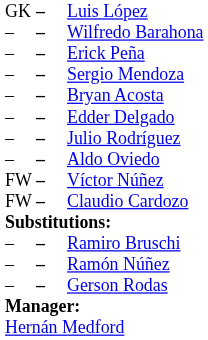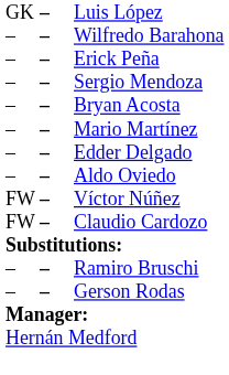 <table style = "font-size: 90%" cellspacing = "0" cellpadding = "0">
 <tr>
 <td colspan = 4></td>
 </tr>
 <tr>
 <th style="width:25px;"></th>
 <th style="width:25px;"></th>
 </tr>
 <tr>
 <td>GK</td>
 <td><strong>–</strong></td>
 <td> <a href='#'>Luis López</a></td>
 </tr>
 <tr>
 <td>–</td>
 <td><strong>–</strong></td>
 <td> <a href='#'>Wilfredo Barahona</a></td>
 </tr>
 <tr>
 <td>–</td>
 <td><strong>–</strong></td>
 <td> <a href='#'>Erick Peña</a></td>
 </tr>
 <tr>
 <td>–</td>
 <td><strong>–</strong></td>
 <td> <a href='#'>Sergio Mendoza</a></td>
 </tr>
 <tr>
 <td>–</td>
 <td><strong>–</strong></td>
 <td> <a href='#'>Bryan Acosta</a></td>
 </tr>
 <tr>
 <td>–</td>
 <td><strong>–</strong></td>
-<td> <a href='#'>Edder Delgado</a></td>
+<td> <a href='#'>Mario Martínez</a></td>
+<td></td>
+<td></td>
 </tr>
 <tr>
 <td>–</td>
 <td><strong>–</strong></td>
-<td> <a href='#'>Julio Rodríguez</a></td>
-<td></td>
-<td></td>
+<td> <a href='#'>Edder Delgado</a></td>
 </tr>
 <tr>
 <td>–</td>
 <td><strong>–</strong></td>
 <td> <a href='#'>Aldo Oviedo</a></td>
 </tr>
 <tr>
 <td>FW</td>
 <td><strong>–</strong></td>
 <td> <a href='#'>Víctor Núñez</a></td>
 <td></td>
 <td></td>
 </tr>
 <tr>
 <td>FW</td>
 <td><strong>–</strong></td>
 <td> <a href='#'>Claudio Cardozo</a></td>
 </tr>
 <tr>
 <td colspan = 3><strong>Substitutions:</strong></td>
 </tr>
 <tr>
 <td>–</td>
 <td><strong>–</strong></td>
 <td> <a href='#'>Ramiro Bruschi</a></td>
 <td></td>
 <td></td>
 </tr>
 <tr>
 <td>–</td>
 <td><strong>–</strong></td>
-<td> <a href='#'>Ramón Núñez</a></td>
-<td></td>
-<td></td>
-</tr>
-<tr>
-<td>–</td>
-<td><strong>–</strong></td>
 <td> <a href='#'>Gerson Rodas</a></td>
 <td></td>
 <td></td>
 </tr>
 <tr>
 <td colspan = 3><strong>Manager:</strong></td>
 </tr>
 <tr>
 <td colspan = 3> <a href='#'>Hernán Medford</a></td>
 </tr>
 </table>
